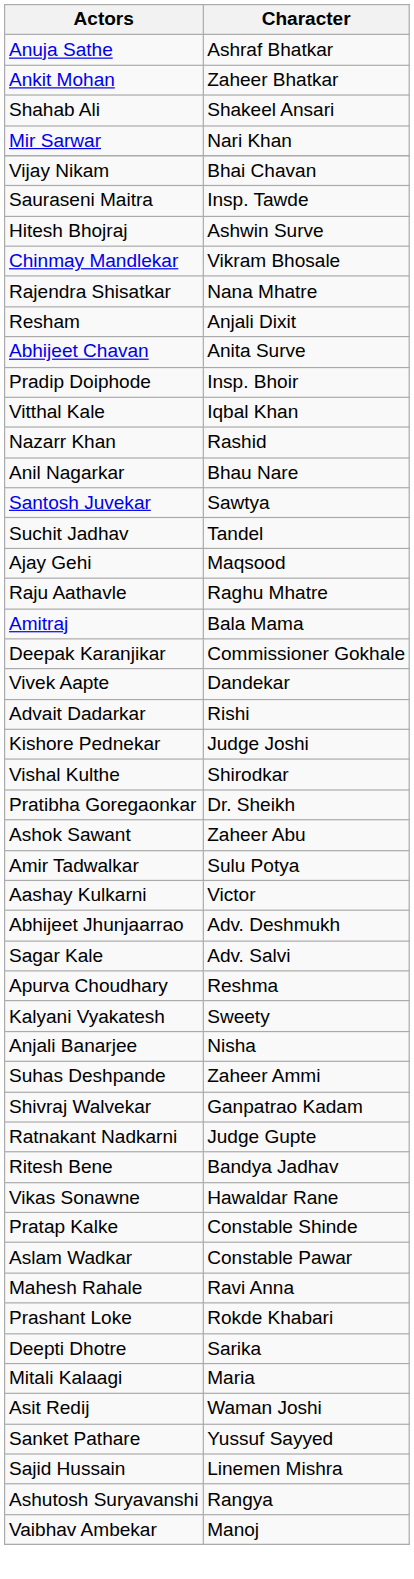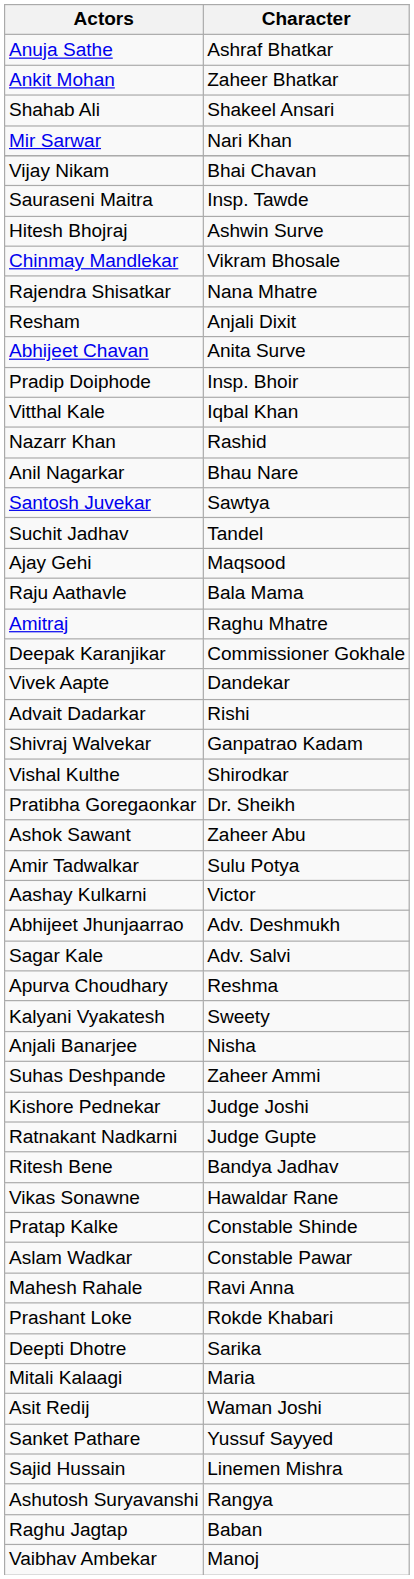 <table class="wikitable">
 <tr>
 <th rowspan="1">Actors</th>
 <th rowspan="1">Character</th>
 </tr>
 <tr>
 <td><a href='#'>Anuja Sathe</a></td>
 <td>Ashraf Bhatkar</td>
 </tr>
 <tr>
 <td><a href='#'>Ankit Mohan</a></td>
 <td>Zaheer Bhatkar</td>
 </tr>
 <tr>
 <td>Shahab Ali</td>
 <td>Shakeel Ansari</td>
 </tr>
 <tr>
 <td><a href='#'>Mir Sarwar</a></td>
 <td>Nari Khan</td>
 </tr>
 <tr>
 </tr>
 <tr>
 <td>Vijay Nikam</td>
 <td>Bhai Chavan</td>
 </tr>
 <tr>
 <td>Sauraseni Maitra</td>
 <td>Insp. Tawde</td>
 </tr>
 <tr>
 <td>Hitesh Bhojraj</td>
 <td>Ashwin Surve</td>
 </tr>
 <tr>
 <td><a href='#'>Chinmay Mandlekar</a></td>
 <td>Vikram Bhosale</td>
 </tr>
 <tr>
 <td>Rajendra Shisatkar</td>
 <td>Nana Mhatre</td>
 </tr>
 <tr>
 <td>Resham</td>
 <td>Anjali Dixit</td>
 </tr>
 <tr>
 <td><a href='#'>Abhijeet Chavan</a></td>
 <td>Anita Surve</td>
 </tr>
 <tr>
 <td>Pradip Doiphode</td>
 <td>Insp. Bhoir</td>
 </tr>
 <tr>
 <td>Vitthal Kale</td>
 <td>Iqbal Khan</td>
 </tr>
 <tr>
 <td>Nazarr Khan</td>
 <td>Rashid</td>
 </tr>
 <tr>
 <td>Anil Nagarkar</td>
 <td>Bhau Nare</td>
 </tr>
 <tr>
 <td><a href='#'>Santosh Juvekar</a></td>
 <td>Sawtya</td>
 </tr>
 <tr>
 <td>Suchit Jadhav</td>
 <td>Tandel</td>
 </tr>
 <tr>
 <td>Ajay Gehi</td>
 <td>Maqsood</td>
 </tr>
 <tr>
 <td>Raju Aathavle</td>
-<td>Raghu Mhatre</td>
+<td>Bala Mama</td>
 </tr>
 <tr>
 <td><a href='#'>Amitraj</a></td>
-<td>Bala Mama</td>
+<td>Raghu Mhatre</td>
 </tr>
 <tr>
 <td>Deepak Karanjikar</td>
 <td>Commissioner Gokhale</td>
 </tr>
 <tr>
 <td>Vivek Aapte</td>
 <td>Dandekar</td>
 </tr>
 <tr>
 <td>Advait Dadarkar</td>
 <td>Rishi</td>
 </tr>
 <tr>
-<td>Kishore Pednekar</td>
-<td>Judge Joshi</td>
+<td>Shivraj Walvekar</td>
+<td>Ganpatrao Kadam</td>
 </tr>
 <tr>
 <td>Vishal Kulthe</td>
 <td>Shirodkar</td>
 </tr>
 <tr>
 <td>Pratibha Goregaonkar</td>
 <td>Dr. Sheikh</td>
 </tr>
 <tr>
 <td>Ashok Sawant</td>
 <td>Zaheer Abu</td>
 </tr>
 <tr>
 <td>Amir Tadwalkar</td>
 <td>Sulu Potya</td>
 </tr>
 <tr>
 <td>Aashay Kulkarni</td>
 <td>Victor</td>
 </tr>
 <tr>
 <td>Abhijeet Jhunjaarrao</td>
 <td>Adv. Deshmukh</td>
 </tr>
 <tr>
 <td>Sagar Kale</td>
 <td>Adv. Salvi</td>
 </tr>
 <tr>
 <td>Apurva Choudhary</td>
 <td>Reshma</td>
 </tr>
 <tr>
 <td>Kalyani Vyakatesh</td>
 <td>Sweety</td>
 </tr>
 <tr>
 <td>Anjali Banarjee</td>
 <td>Nisha</td>
 </tr>
 <tr>
 <td>Suhas Deshpande</td>
 <td>Zaheer Ammi</td>
 </tr>
 <tr>
-<td>Shivraj Walvekar</td>
-<td>Ganpatrao Kadam</td>
+<td>Kishore Pednekar</td>
+<td>Judge Joshi</td>
 </tr>
 <tr>
 <td>Ratnakant Nadkarni</td>
 <td>Judge Gupte</td>
 </tr>
 <tr>
 <td>Ritesh Bene</td>
 <td>Bandya Jadhav</td>
 </tr>
 <tr>
 <td>Vikas Sonawne</td>
 <td>Hawaldar Rane</td>
 </tr>
 <tr>
 <td>Pratap Kalke</td>
 <td>Constable Shinde</td>
 </tr>
 <tr>
 <td>Aslam Wadkar</td>
 <td>Constable Pawar</td>
 </tr>
 <tr>
 <td>Mahesh Rahale</td>
 <td>Ravi Anna</td>
 </tr>
 <tr>
 <td>Prashant Loke</td>
 <td>Rokde Khabari</td>
 </tr>
 <tr>
 <td>Deepti Dhotre</td>
 <td>Sarika</td>
 </tr>
 <tr>
 <td>Mitali Kalaagi</td>
 <td>Maria</td>
 </tr>
 <tr>
 <td>Asit Redij</td>
 <td>Waman Joshi</td>
 </tr>
 <tr>
 <td>Sanket Pathare</td>
 <td>Yussuf Sayyed</td>
 </tr>
 <tr>
 <td>Sajid Hussain</td>
 <td>Linemen Mishra</td>
 </tr>
 <tr>
 <td>Ashutosh Suryavanshi</td>
 <td>Rangya</td>
 </tr>
 <tr>
+<td>Raghu Jagtap</td>
+<td>Baban</td>
+</tr>
+<tr>
 <td>Vaibhav Ambekar</td>
 <td>Manoj</td>
 </tr>
 <tr>
 </tr>
 </table>
